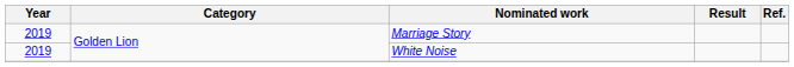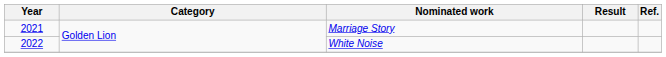 <table class=wikitable>
 <tr>
 <th scope="col" style="width:5em;">Year</th>
 <th scope="col" style="width:26em;">Category</th>
 <th scope="col" style="width:25em;">Nominated work</th>
 <th scope="col" style="width:5em;">Result</th>
 <th class=unsortable>Ref.</th>
 </tr>
 <tr>
-<td style="text-align:center;"><a href='#'>2019</a></td>
+<td style="text-align:center;"><a href='#'>2021</a></td>
 <td rowspan="2"><a href='#'>Golden Lion</a></td>
 <td><em><a href='#'>Marriage Story</a></em></td>
 <td></td>
 <td></td>
 </tr>
 <tr>
-<td style="text-align:center;"><a href='#'>2019</a></td>
+<td style="text-align:center;"><a href='#'>2022</a></td>
 <td><em><a href='#'>White Noise</a></em></td>
 <td></td>
 <td></td>
 </tr>
 <tr>
 </tr>
 </table>
